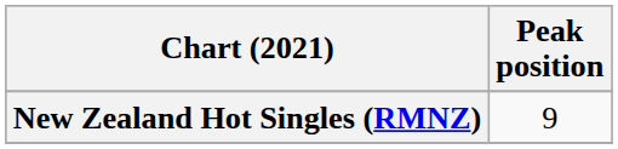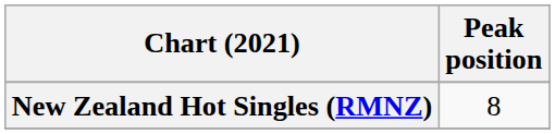 <table class="wikitable sortable plainrowheaders" style="text-align:center">
 <tr>
 <th scope="col">Chart (2021)</th>
 <th scope="col">Peak<br>position</th>
 </tr>
 <tr>
 </tr>
 <tr>
 </tr>
 <tr>
 <th scope="row">New Zealand Hot Singles (<a href='#'>RMNZ</a>)</th>
-<td>9</td>
+<td>8</td>
 </tr>
 <tr>
 </tr>
 <tr>
 </tr>
 <tr>
 </tr>
 </table>
